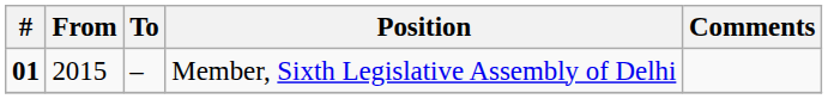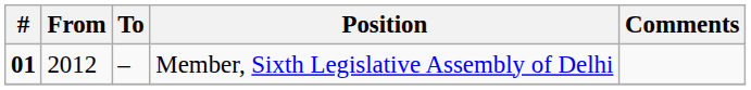 <table class="wikitable sortable">
 <tr>
 <th>#</th>
 <th>From</th>
 <th>To</th>
 <th>Position</th>
 <th>Comments</th>
 </tr>
 <tr>
 <td><strong>01</strong></td>
-<td>2015</td>
+<td>2012</td>
 <td>–</td>
 <td>Member, <a href='#'>Sixth Legislative Assembly of Delhi</a></td>
 <td></td>
 </tr>
 <tr>
 </tr>
 </table>
